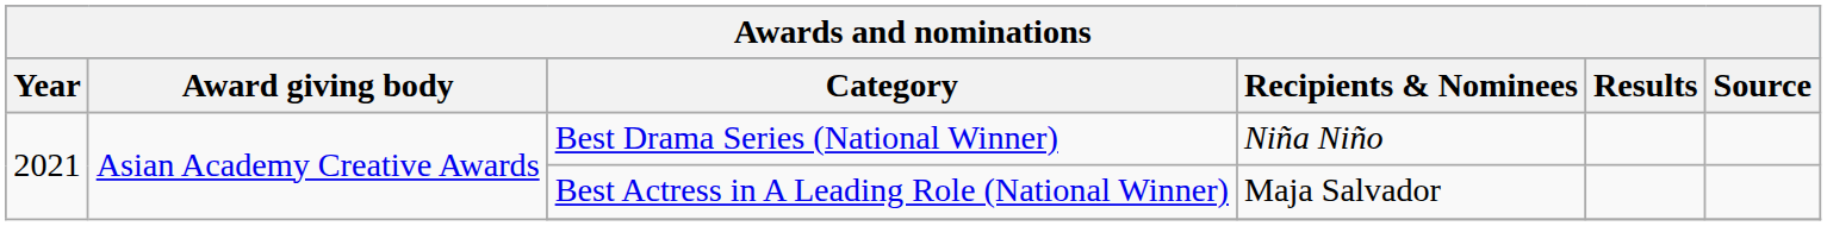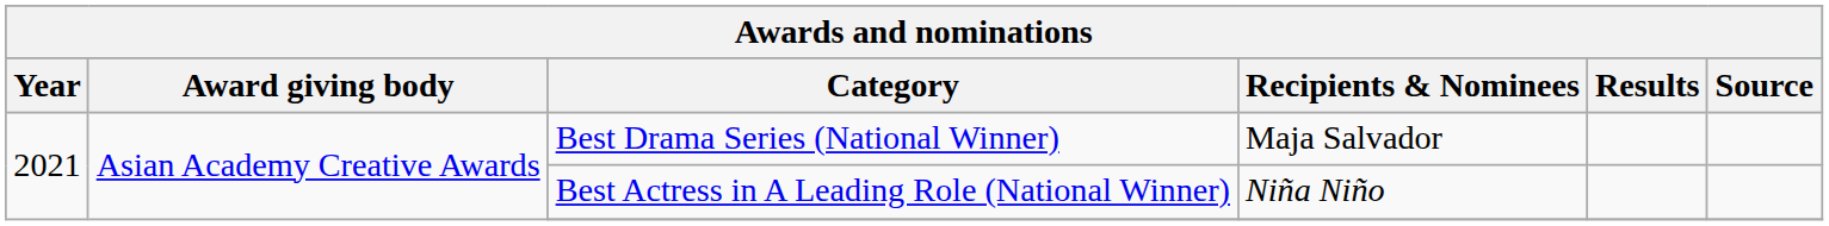 <table class="wikitable sortable">
 <tr style="text-align:center; background:#75b2dd;">
 <th colspan="6">Awards and nominations</th>
 </tr>
 <tr style="text-align:center; background:#ccc;">
 <th>Year</th>
 <th>Award giving body</th>
 <th>Category</th>
 <th>Recipients & Nominees</th>
 <th>Results</th>
 <th>Source</th>
 </tr>
 <tr>
 <td rowspan="4">2021</td>
 <td rowspan="4"><a href='#'>Asian Academy Creative Awards</a></td>
 <td><a href='#'>Best Drama Series (National Winner)</a></td>
-<td><em>Niña Niño</em></td>
+<td>Maja Salvador</td>
 <td></td>
 <td></td>
 </tr>
 <tr>
 <td><a href='#'>Best Actress in A Leading Role (National Winner)</a></td>
-<td>Maja Salvador</td>
+<td><em>Niña Niño</em></td>
 <td></td>
 <td></td>
 </tr>
 <tr>
 </tr>
 </table>
